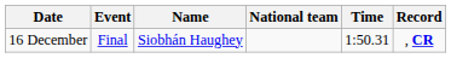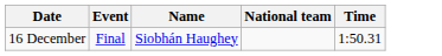 <table class="wikitable" style=text-align:center>
 <tr>
 <th>Date</th>
 <th>Event</th>
 <th>Name</th>
 <th>National team</th>
 <th>Time</th>
-<th>Record</th>
 </tr>
 <tr>
 <td>16 December</td>
 <td><a href='#'>Final</a></td>
 <td align=left><a href='#'>Siobhán Haughey</a></td>
 <td align=left></td>
 <td>1:50.31</td>
-<td>, <strong><a href='#'>CR</a></strong></td>
 </tr>
 </table>
